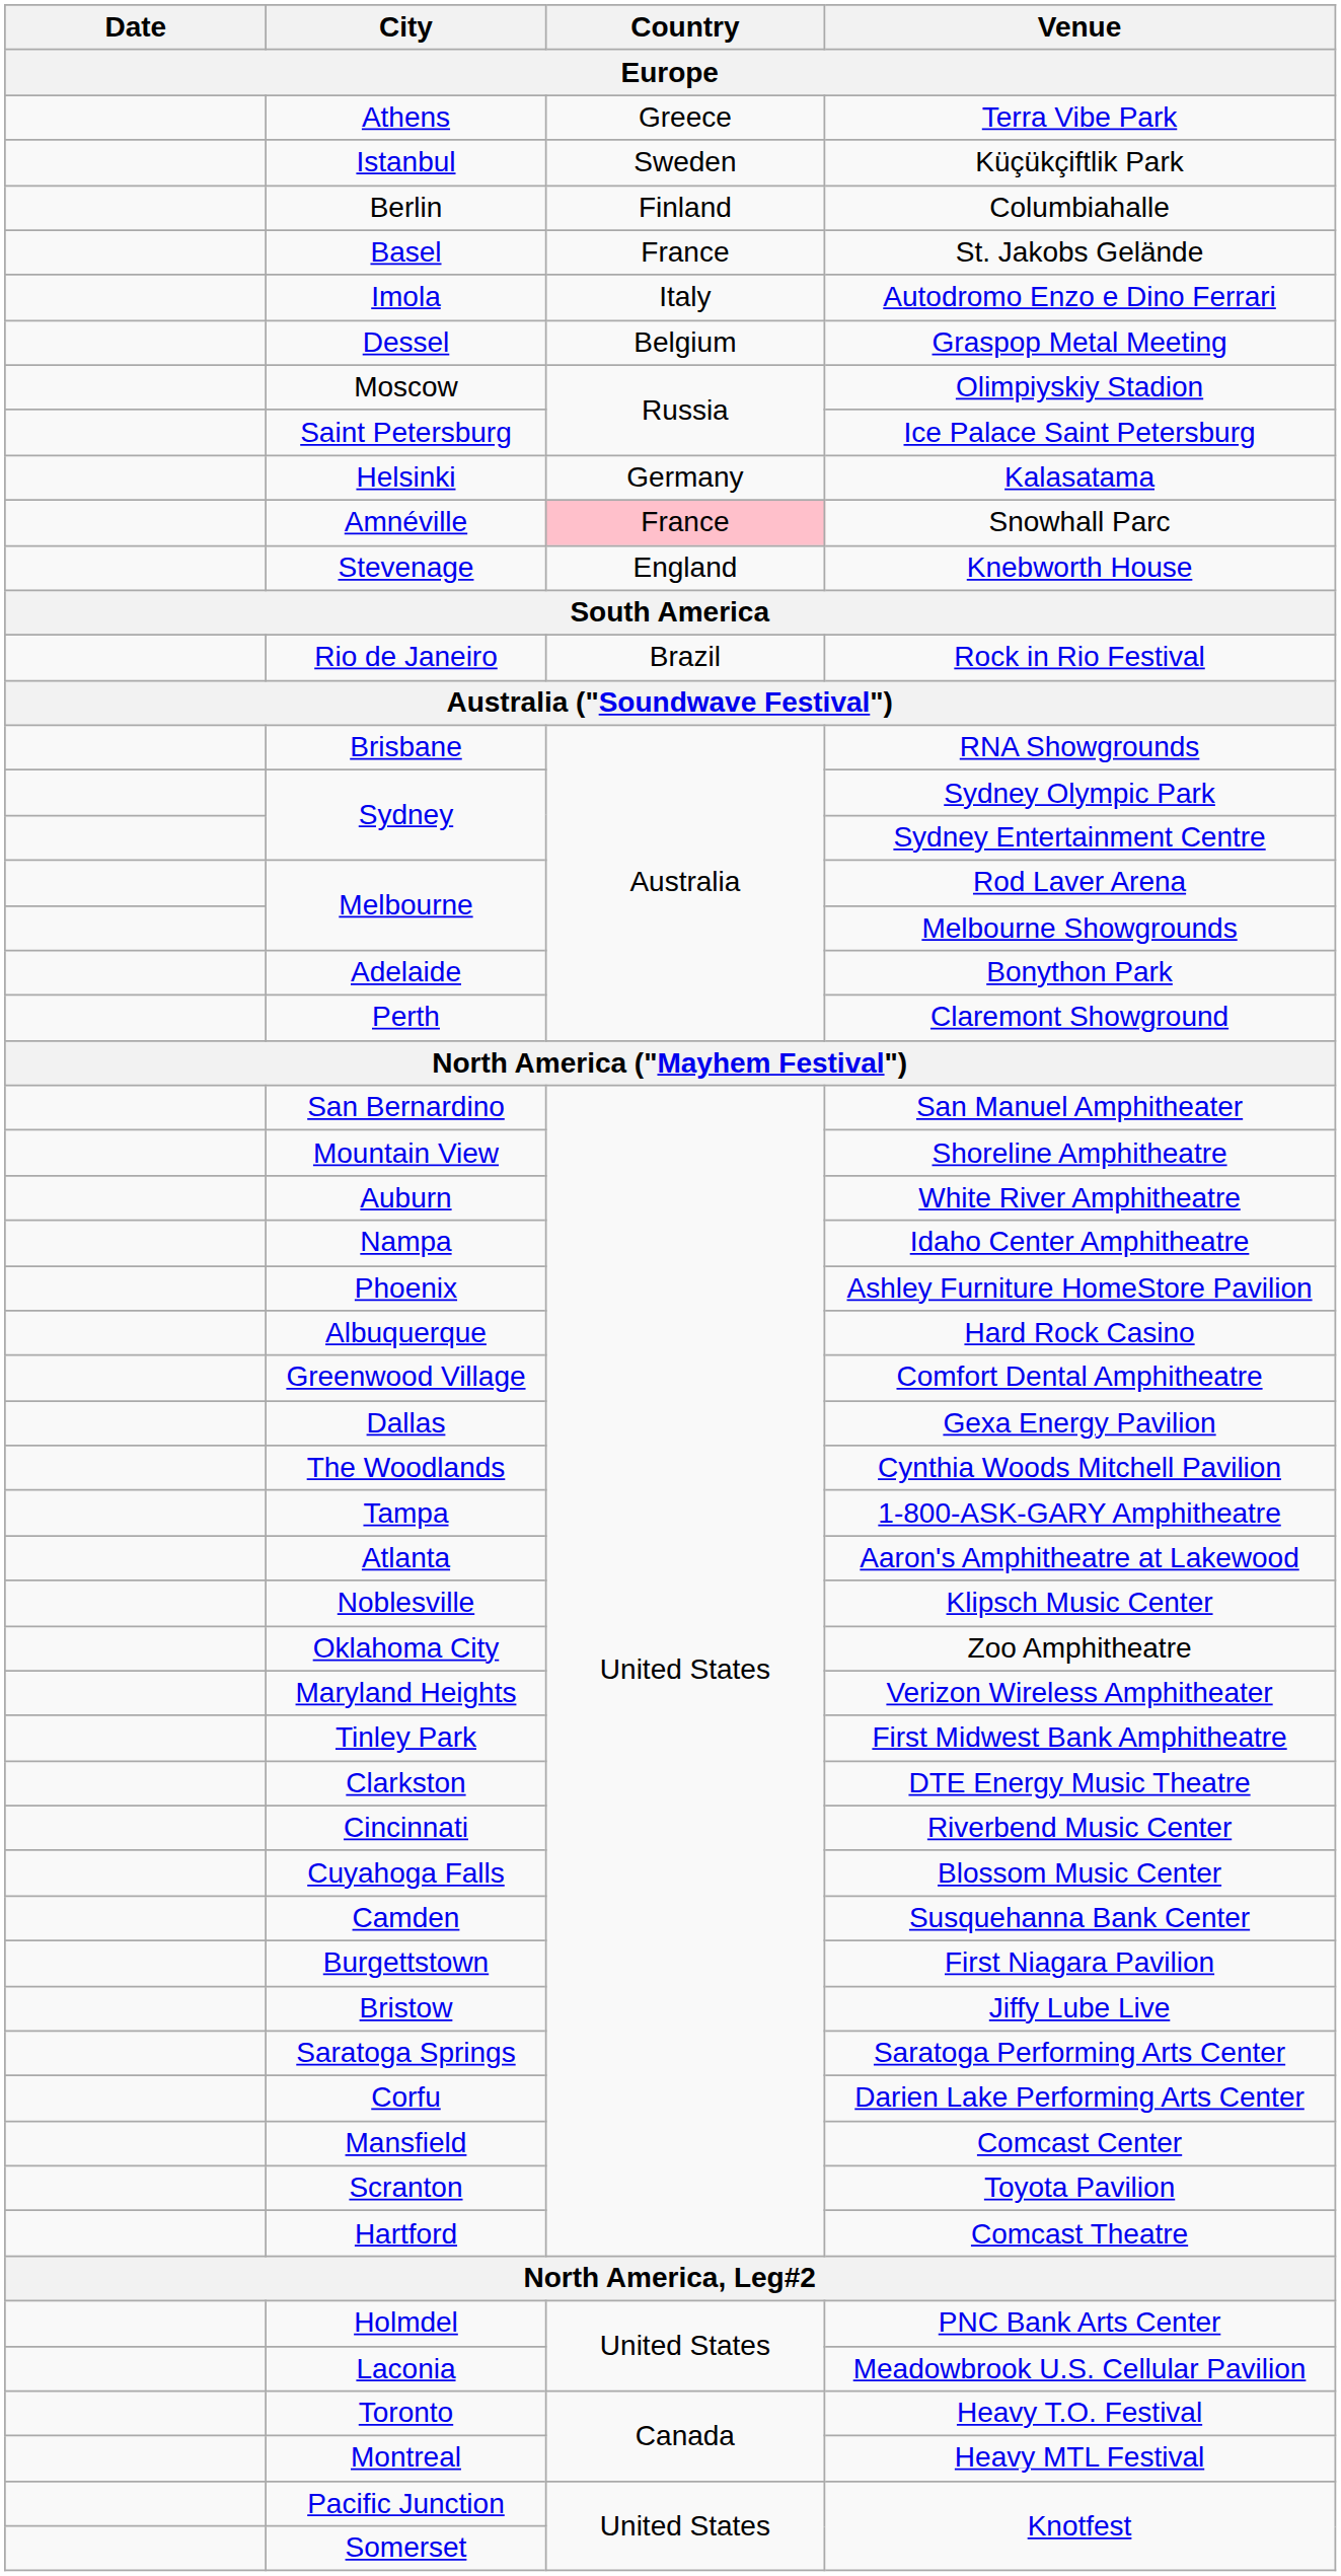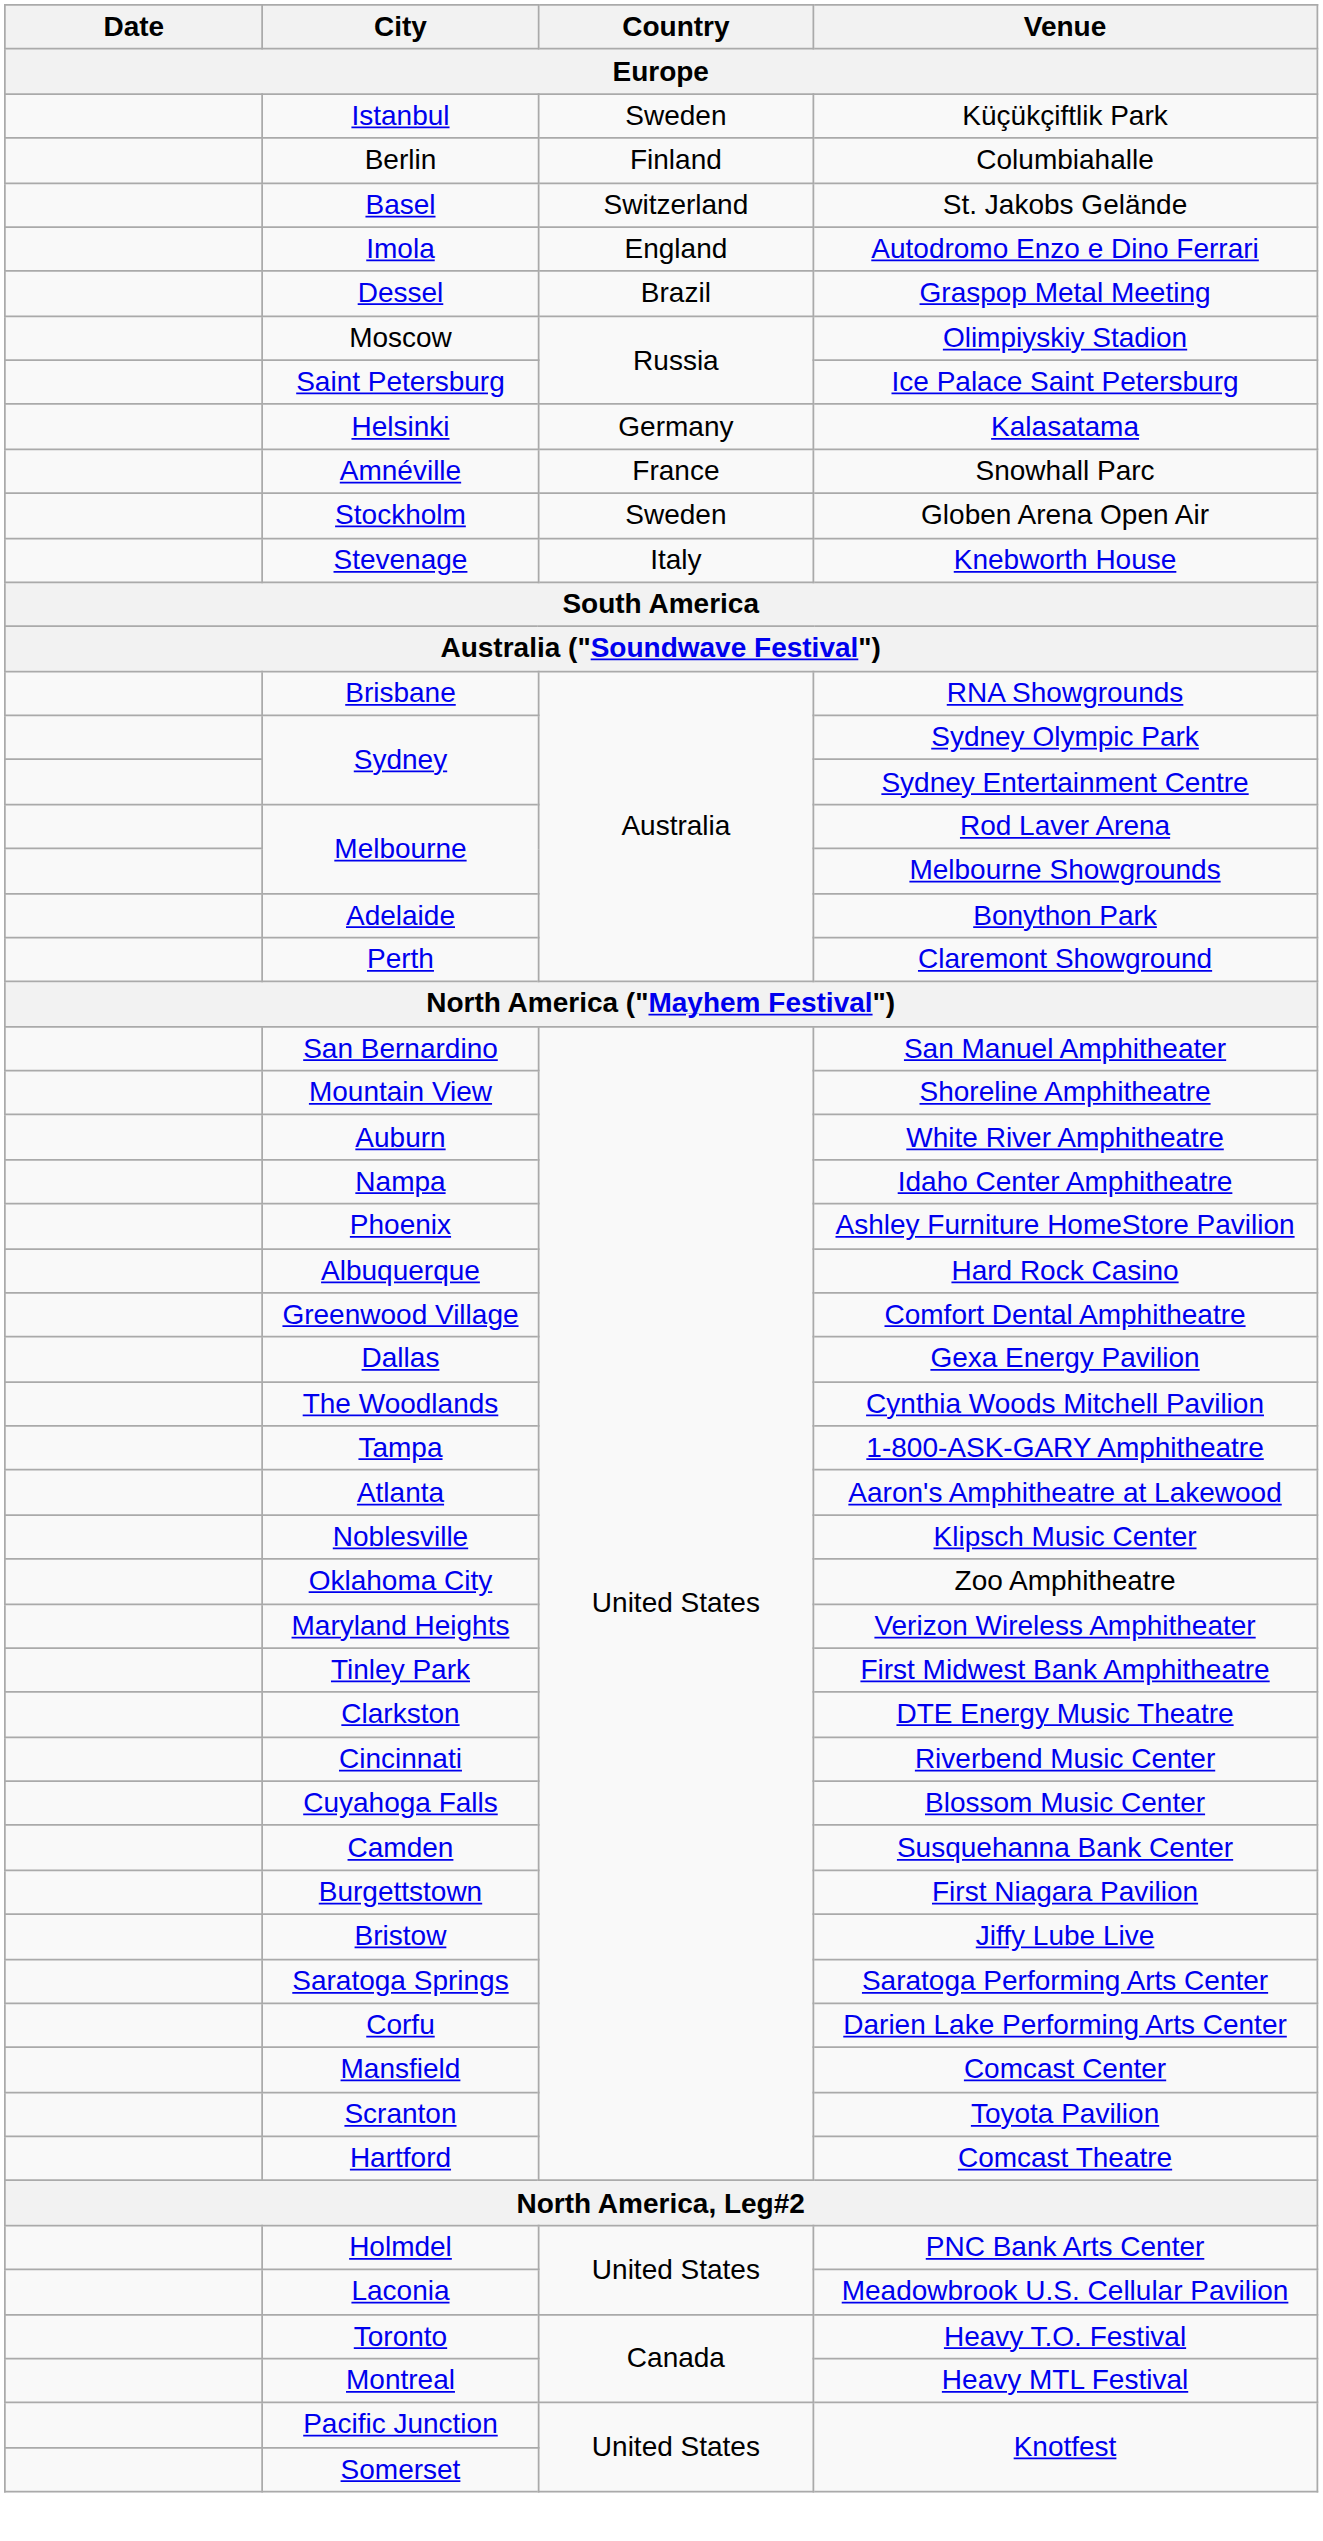 <table class="wikitable" style="text-align:center;">
 <tr>
 <th width="140">Date</th>
 <th width="150">City</th>
 <th width="150">Country</th>
 <th width="280">Venue</th>
 </tr>
 <tr>
 <th colspan="4">Europe</th>
-</tr>
-<tr>
-<td></td>
-<td><a href='#'>Athens</a></td>
-<td>Greece</td>
-<td><a href='#'>Terra Vibe Park</a></td>
 </tr>
 <tr>
 <td></td>
 <td><a href='#'>Istanbul</a></td>
 <td>Sweden</td>
 <td>Küçükçiftlik Park</td>
 </tr>
 <tr>
 <td></td>
 <td>Berlin</td>
 <td>Finland</td>
 <td>Columbiahalle</td>
 </tr>
 <tr>
 <td></td>
 <td><a href='#'>Basel</a></td>
-<td>France</td>
+<td>Switzerland</td>
 <td>St. Jakobs Gelände</td>
 </tr>
 <tr>
 <td></td>
 <td><a href='#'>Imola</a></td>
-<td>Italy</td>
+<td>England</td>
 <td><a href='#'>Autodromo Enzo e Dino Ferrari</a></td>
 </tr>
 <tr>
 <td></td>
 <td><a href='#'>Dessel</a></td>
-<td>Belgium</td>
+<td>Brazil</td>
 <td><a href='#'>Graspop Metal Meeting</a></td>
 </tr>
 <tr>
 <td></td>
 <td>Moscow</td>
 <td rowspan="2">Russia</td>
 <td><a href='#'>Olimpiyskiy Stadion</a></td>
 </tr>
 <tr>
 <td></td>
 <td><a href='#'>Saint Petersburg</a></td>
 <td><a href='#'>Ice Palace Saint Petersburg</a></td>
 </tr>
 <tr>
 <td></td>
 <td><a href='#'>Helsinki</a></td>
 <td>Germany</td>
 <td><a href='#'>Kalasatama</a></td>
 </tr>
 <tr>
 <td></td>
 <td><a href='#'>Amnéville</a></td>
-<td style="background: pink;">France</td>
+<td>France</td>
 <td>Snowhall Parc</td>
 </tr>
 <tr>
 <td></td>
+<td><a href='#'>Stockholm</a></td>
+<td>Sweden</td>
+<td>Globen Arena Open Air</td>
+</tr>
+<tr>
+<td></td>
 <td><a href='#'>Stevenage</a></td>
-<td>England</td>
+<td>Italy</td>
 <td><a href='#'>Knebworth House</a></td>
 </tr>
 <tr>
 <th colspan="4">South America</th>
-</tr>
-<tr>
-<td></td>
-<td><a href='#'>Rio de Janeiro</a></td>
-<td>Brazil</td>
-<td><a href='#'>Rock in Rio Festival</a></td>
 </tr>
 <tr>
 <th colspan="4">Australia ("<a href='#'>Soundwave Festival</a>")</th>
 </tr>
 <tr>
 <td></td>
 <td><a href='#'>Brisbane</a></td>
 <td rowspan="7">Australia</td>
 <td><a href='#'>RNA Showgrounds</a></td>
 </tr>
 <tr>
 <td></td>
 <td rowspan="2"><a href='#'>Sydney</a></td>
 <td><a href='#'>Sydney Olympic Park</a></td>
 </tr>
 <tr>
 <td></td>
 <td><a href='#'>Sydney Entertainment Centre</a></td>
 </tr>
 <tr>
 <td></td>
 <td rowspan="2"><a href='#'>Melbourne</a></td>
 <td><a href='#'>Rod Laver Arena</a></td>
 </tr>
 <tr>
 <td></td>
 <td><a href='#'>Melbourne Showgrounds</a></td>
 </tr>
 <tr>
 <td></td>
 <td><a href='#'>Adelaide</a></td>
 <td><a href='#'>Bonython Park</a></td>
 </tr>
 <tr>
 <td></td>
 <td><a href='#'>Perth</a></td>
 <td><a href='#'>Claremont Showground</a></td>
 </tr>
 <tr>
 <th colspan="4">North America ("<a href='#'>Mayhem Festival</a>")</th>
 </tr>
 <tr>
 <td></td>
 <td><a href='#'>San Bernardino</a></td>
 <td rowspan="26">United States</td>
 <td><a href='#'>San Manuel Amphitheater</a></td>
 </tr>
 <tr>
 <td></td>
 <td><a href='#'>Mountain View</a></td>
 <td><a href='#'>Shoreline Amphitheatre</a></td>
 </tr>
 <tr>
 <td></td>
 <td><a href='#'>Auburn</a></td>
 <td><a href='#'>White River Amphitheatre</a></td>
 </tr>
 <tr>
 <td></td>
 <td><a href='#'>Nampa</a></td>
 <td><a href='#'>Idaho Center Amphitheatre</a></td>
 </tr>
 <tr>
 <td></td>
 <td><a href='#'>Phoenix</a></td>
 <td><a href='#'>Ashley Furniture HomeStore Pavilion</a></td>
 </tr>
 <tr>
 <td></td>
 <td><a href='#'>Albuquerque</a></td>
 <td><a href='#'>Hard Rock Casino</a></td>
 </tr>
 <tr>
 <td></td>
 <td><a href='#'>Greenwood Village</a></td>
 <td><a href='#'>Comfort Dental Amphitheatre</a></td>
 </tr>
 <tr>
 <td></td>
 <td><a href='#'>Dallas</a></td>
 <td><a href='#'>Gexa Energy Pavilion</a></td>
 </tr>
 <tr>
 <td></td>
 <td><a href='#'>The Woodlands</a></td>
 <td><a href='#'>Cynthia Woods Mitchell Pavilion</a></td>
 </tr>
 <tr>
 <td></td>
 <td><a href='#'>Tampa</a></td>
 <td><a href='#'>1-800-ASK-GARY Amphitheatre</a></td>
 </tr>
 <tr>
 <td></td>
 <td><a href='#'>Atlanta</a></td>
 <td><a href='#'>Aaron's Amphitheatre at Lakewood</a></td>
 </tr>
 <tr>
 <td></td>
 <td><a href='#'>Noblesville</a></td>
 <td><a href='#'>Klipsch Music Center</a></td>
 </tr>
 <tr>
 <td></td>
 <td><a href='#'>Oklahoma City</a></td>
 <td>Zoo Amphitheatre</td>
 </tr>
 <tr>
 <td></td>
 <td><a href='#'>Maryland Heights</a></td>
 <td><a href='#'>Verizon Wireless Amphitheater</a></td>
 </tr>
 <tr>
 <td></td>
 <td><a href='#'>Tinley Park</a></td>
 <td><a href='#'>First Midwest Bank Amphitheatre</a></td>
 </tr>
 <tr>
 <td></td>
 <td><a href='#'>Clarkston</a></td>
 <td><a href='#'>DTE Energy Music Theatre</a></td>
 </tr>
 <tr>
 <td></td>
 <td><a href='#'>Cincinnati</a></td>
 <td><a href='#'>Riverbend Music Center</a></td>
 </tr>
 <tr>
 <td></td>
 <td><a href='#'>Cuyahoga Falls</a></td>
 <td><a href='#'>Blossom Music Center</a></td>
 </tr>
 <tr>
 <td></td>
 <td><a href='#'>Camden</a></td>
 <td><a href='#'>Susquehanna Bank Center</a></td>
 </tr>
 <tr>
 <td></td>
 <td><a href='#'>Burgettstown</a></td>
 <td><a href='#'>First Niagara Pavilion</a></td>
 </tr>
 <tr>
 <td></td>
 <td><a href='#'>Bristow</a></td>
 <td><a href='#'>Jiffy Lube Live</a></td>
 </tr>
 <tr>
 <td></td>
 <td><a href='#'>Saratoga Springs</a></td>
 <td><a href='#'>Saratoga Performing Arts Center</a></td>
 </tr>
 <tr>
 <td></td>
 <td><a href='#'>Corfu</a></td>
 <td><a href='#'>Darien Lake Performing Arts Center</a></td>
 </tr>
 <tr>
 <td></td>
 <td><a href='#'>Mansfield</a></td>
 <td><a href='#'>Comcast Center</a></td>
 </tr>
 <tr>
 <td></td>
 <td><a href='#'>Scranton</a></td>
 <td><a href='#'>Toyota Pavilion</a></td>
 </tr>
 <tr>
 <td></td>
 <td><a href='#'>Hartford</a></td>
 <td><a href='#'>Comcast Theatre</a></td>
 </tr>
 <tr>
 <th colspan="4">North America, Leg#2</th>
 </tr>
 <tr>
 <td></td>
 <td><a href='#'>Holmdel</a></td>
 <td rowspan="2">United States</td>
 <td><a href='#'>PNC Bank Arts Center</a></td>
 </tr>
 <tr>
 <td></td>
 <td><a href='#'>Laconia</a></td>
 <td><a href='#'>Meadowbrook U.S. Cellular Pavilion</a></td>
 </tr>
 <tr>
 <td></td>
 <td><a href='#'>Toronto</a></td>
 <td rowspan="2">Canada</td>
 <td><a href='#'>Heavy T.O. Festival</a></td>
 </tr>
 <tr>
 <td></td>
 <td><a href='#'>Montreal</a></td>
 <td><a href='#'>Heavy MTL Festival</a></td>
 </tr>
 <tr>
 <td></td>
 <td><a href='#'>Pacific Junction</a></td>
 <td rowspan="2">United States</td>
 <td rowspan="2"><a href='#'>Knotfest</a></td>
 </tr>
 <tr>
 <td></td>
 <td><a href='#'>Somerset</a></td>
 </tr>
 </table>
